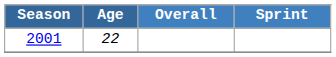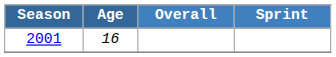 <table class="wikitable" style="font-size:95%; text-align:center; border:grey solid 1px; border-collapse:collapse; background:#ffffff;">
 <tr>
 <th style="background-color:#369; color:white; width:60px;" rowspan="2"> Season </th>
 <th style="background-color:#369; color:white; width:40px;" rowspan="2"> Age </th>
 </tr>
 <tr>
 <th style="background-color:#4180be; color:white; width:75px;">Overall</th>
 <th style="background-color:#4180be; color:white; width:75px;">Sprint</th>
 </tr>
 <tr>
 <td><a href='#'>2001</a></td>
-<td><em>22</em></td>
+<td><em>16</em></td>
 <td></td>
 <td></td>
 </tr>
 <tr>
 </tr>
 </table>
